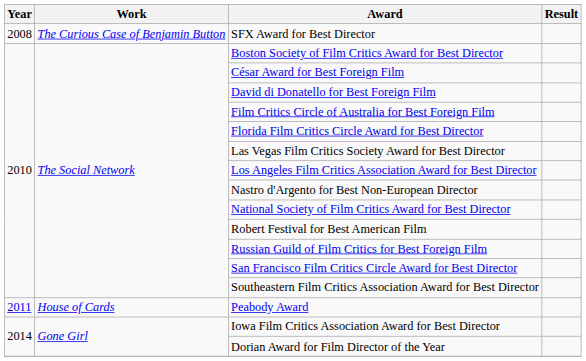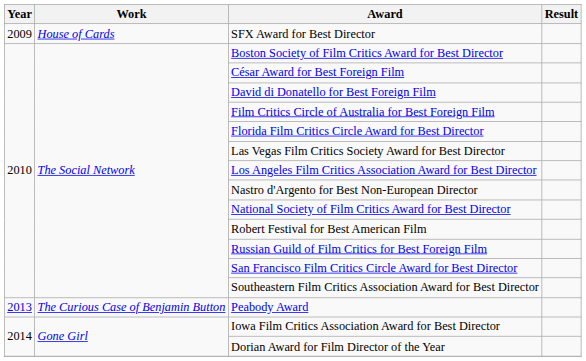 <table class="wikitable">
 <tr>
 <th>Year</th>
 <th>Work</th>
 <th>Award</th>
 <th>Result</th>
 </tr>
 <tr>
-<td>2008</td>
-<td><em><a href='#'>The Curious Case of Benjamin Button</a></em></td>
+<td>2009</td>
+<td><em><a href='#'>House of Cards</a></em></td>
 <td>SFX Award for Best Director</td>
 <td></td>
 </tr>
 <tr>
 <td rowspan=13>2010</td>
 <td rowspan=13><em><a href='#'>The Social Network</a></em></td>
 <td><a href='#'>Boston Society of Film Critics Award for Best Director</a></td>
 <td></td>
 </tr>
 <tr>
 <td><a href='#'>César Award for Best Foreign Film</a></td>
 <td></td>
 </tr>
 <tr>
 <td><a href='#'>David di Donatello for Best Foreign Film</a></td>
 <td></td>
 </tr>
 <tr>
 <td><a href='#'>Film Critics Circle of Australia for Best Foreign Film</a></td>
 <td></td>
 </tr>
 <tr>
 <td><a href='#'>Florida Film Critics Circle Award for Best Director</a></td>
 <td></td>
 </tr>
 <tr>
 <td>Las Vegas Film Critics Society Award for Best Director</td>
 <td></td>
 </tr>
 <tr>
 <td><a href='#'>Los Angeles Film Critics Association Award for Best Director</a></td>
 <td></td>
 </tr>
 <tr>
 <td>Nastro d'Argento for Best Non-European Director</td>
 <td></td>
 </tr>
 <tr>
 <td><a href='#'>National Society of Film Critics Award for Best Director</a></td>
 <td></td>
 </tr>
 <tr>
 <td>Robert Festival for Best American Film</td>
 <td></td>
 </tr>
 <tr>
 <td><a href='#'>Russian Guild of Film Critics for Best Foreign Film</a></td>
 <td></td>
 </tr>
 <tr>
 <td><a href='#'>San Francisco Film Critics Circle Award for Best Director</a></td>
 <td></td>
 </tr>
 <tr>
 <td>Southeastern Film Critics Association Award for Best Director</td>
 <td></td>
 </tr>
 <tr>
-<td><a href='#'>2011</a></td>
-<td><em><a href='#'>House of Cards</a></em></td>
+<td><a href='#'>2013</a></td>
+<td><em><a href='#'>The Curious Case of Benjamin Button</a></em></td>
 <td><a href='#'>Peabody Award</a></td>
 <td></td>
 </tr>
 <tr>
 <td rowspan=2>2014</td>
 <td rowspan=2><em><a href='#'>Gone Girl</a></em></td>
 <td>Iowa Film Critics Association Award for Best Director</td>
 <td></td>
 </tr>
 <tr>
 <td>Dorian Award for Film Director of the Year</td>
 <td></td>
 </tr>
 <tr>
 </tr>
 </table>
